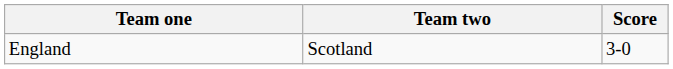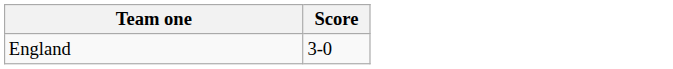 <table class="wikitable">
 <tr>
 <th width=250>Team one</th>
-<th width=250>Team two</th>
 <th width=50>Score</th>
 </tr>
 <tr>
 <td> England</td>
-<td> Scotland</td>
 <td>3-0</td>
 </tr>
 </table>
